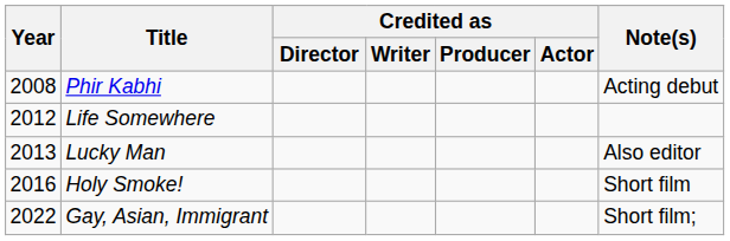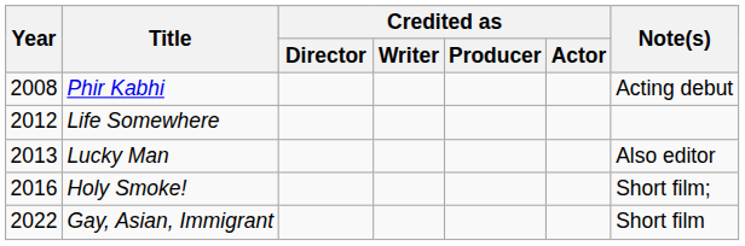 <table class="wikitable">
 <tr style="background:#ccc; text-align:center;">
 <th rowspan="2" style="width:33px;">Year</th>
 <th rowspan="2">Title</th>
 <th colspan="4">Credited as</th>
 <th rowspan="2">Note(s)</th>
 </tr>
 <tr>
 <th width=65>Director</th>
 <th>Writer</th>
 <th>Producer</th>
 <th>Actor</th>
 </tr>
 <tr>
 <td style="text-align:center;">2008</td>
 <td><em><a href='#'>Phir Kabhi</a></em></td>
 <td></td>
 <td></td>
 <td></td>
 <td></td>
 <td>Acting debut</td>
 </tr>
 <tr>
 <td style="text-align:center;">2012</td>
 <td><em>Life Somewhere</em></td>
 <td></td>
 <td></td>
 <td></td>
 <td></td>
 <td></td>
 </tr>
 <tr>
 <td style="text-align:center;">2013</td>
 <td><em>Lucky Man</em></td>
 <td></td>
 <td></td>
 <td></td>
 <td></td>
 <td>Also editor</td>
 </tr>
 <tr>
 <td style="text-align:center;">2016</td>
 <td><em>Holy Smoke!</em></td>
 <td></td>
 <td></td>
 <td></td>
 <td></td>
-<td>Short film</td>
+<td>Short film; </td>
 </tr>
 <tr>
 <td style="text-align:center;">2022</td>
 <td><em>Gay, Asian, Immigrant</em></td>
 <td></td>
 <td></td>
 <td></td>
 <td></td>
-<td>Short film; </td>
+<td>Short film</td>
 </tr>
 </table>
